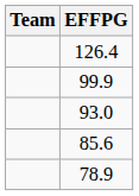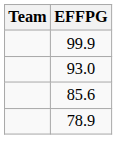 <table class=wikitable>
 <tr>
 <th>Team</th>
 <th>EFFPG</th>
-</tr>
-<tr>
-<td></td>
-<td align=center>126.4</td>
 </tr>
 <tr>
 <td></td>
 <td align=center>99.9</td>
 </tr>
 <tr>
 <td></td>
 <td align=center>93.0</td>
 </tr>
 <tr>
 <td></td>
 <td align=center>85.6</td>
 </tr>
 <tr>
 <td></td>
 <td align=center>78.9</td>
 </tr>
 </table>
